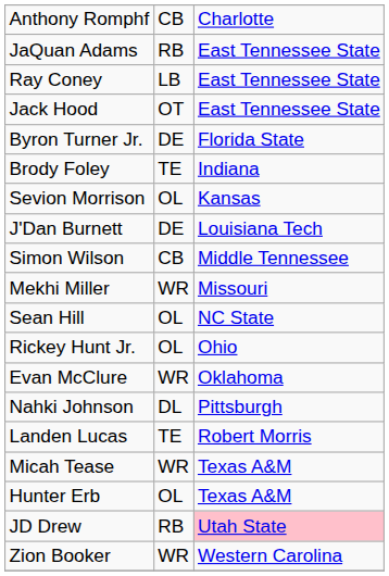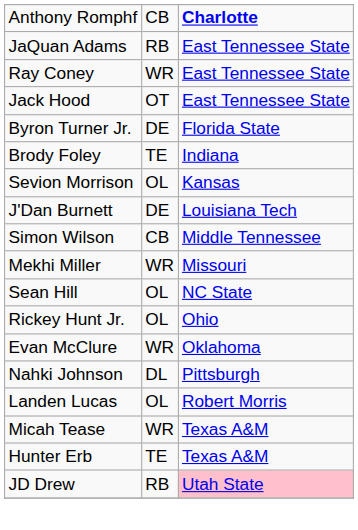 <table class="wikitable sortable">
 <tr>
 </tr>
 <tr>
 <td>Anthony Romphf</td>
 <td>CB</td>
-<td><a href='#'>Charlotte</a></td>
+<td><strong><a href='#'>Charlotte</a></strong></td>
 </tr>
 <tr>
 <td>JaQuan Adams</td>
 <td>RB</td>
 <td><a href='#'>East Tennessee State</a></td>
 </tr>
 <tr>
 <td>Ray Coney</td>
-<td>LB</td>
+<td>WR</td>
 <td><a href='#'>East Tennessee State</a></td>
 </tr>
 <tr>
 <td>Jack Hood</td>
 <td>OT</td>
 <td><a href='#'>East Tennessee State</a></td>
 </tr>
 <tr>
 <td>Byron Turner Jr.</td>
 <td>DE</td>
 <td><a href='#'>Florida State</a></td>
 </tr>
 <tr>
 <td>Brody Foley</td>
 <td>TE</td>
 <td><a href='#'>Indiana</a></td>
 </tr>
 <tr>
 <td>Sevion Morrison</td>
 <td>OL</td>
 <td><a href='#'>Kansas</a></td>
 </tr>
 <tr>
 <td>J'Dan Burnett</td>
 <td>DE</td>
 <td><a href='#'>Louisiana Tech</a></td>
 </tr>
 <tr>
 <td>Simon Wilson</td>
 <td>CB</td>
 <td><a href='#'>Middle Tennessee</a></td>
 </tr>
 <tr>
 <td>Mekhi Miller</td>
 <td>WR</td>
 <td><a href='#'>Missouri</a></td>
 </tr>
 <tr>
 <td>Sean Hill</td>
 <td>OL</td>
 <td><a href='#'>NC State</a></td>
 </tr>
 <tr>
 <td>Rickey Hunt Jr.</td>
 <td>OL</td>
 <td><a href='#'>Ohio</a></td>
 </tr>
 <tr>
 <td>Evan McClure</td>
 <td>WR</td>
 <td><a href='#'>Oklahoma</a></td>
 </tr>
 <tr>
 <td>Nahki Johnson</td>
 <td>DL</td>
 <td><a href='#'>Pittsburgh</a></td>
 </tr>
 <tr>
 <td>Landen Lucas</td>
-<td>TE</td>
+<td>OL</td>
 <td><a href='#'>Robert Morris</a></td>
 </tr>
 <tr>
 <td>Micah Tease</td>
 <td>WR</td>
 <td><a href='#'>Texas A&M</a></td>
 </tr>
 <tr>
 <td>Hunter Erb</td>
-<td>OL</td>
+<td>TE</td>
 <td><a href='#'>Texas A&M</a></td>
 </tr>
 <tr>
 <td>JD Drew</td>
 <td>RB</td>
 <td style="background: pink;"><a href='#'>Utah State</a></td>
 </tr>
 <tr>
-<td>Zion Booker</td>
-<td>WR</td>
-<td><a href='#'>Western Carolina</a></td>
-</tr>
-<tr>
 </tr>
 </table>
